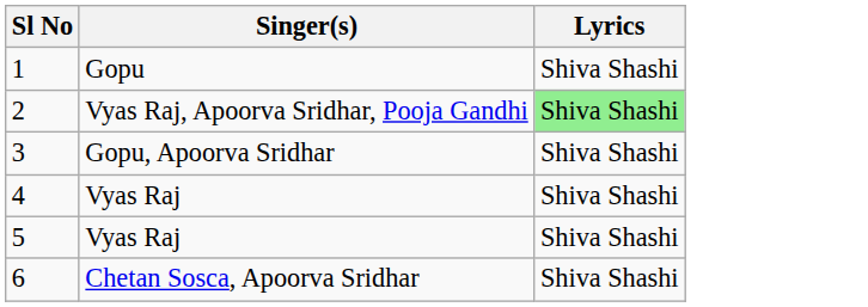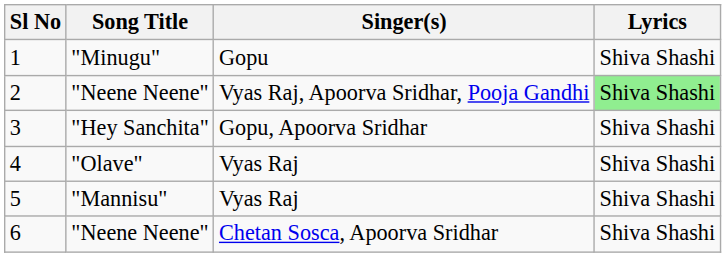 <table class="wikitable">
 <tr>
 <th>Sl No</th>
+<th>Song Title</th>
 <th>Singer(s)</th>
 <th>Lyrics</th>
 </tr>
 <tr>
 <td>1</td>
+<td>"Minugu"</td>
 <td>Gopu</td>
 <td>Shiva Shashi</td>
 </tr>
 <tr>
 <td>2</td>
+<td>"Neene Neene"</td>
 <td>Vyas Raj, Apoorva Sridhar, <a href='#'>Pooja Gandhi</a></td>
 <td style="background: lightgreen;">Shiva Shashi</td>
 </tr>
 <tr>
 <td>3</td>
+<td>"Hey Sanchita"</td>
 <td>Gopu, Apoorva Sridhar</td>
 <td>Shiva Shashi</td>
 </tr>
 <tr>
 <td>4</td>
+<td>"Olave"</td>
 <td>Vyas Raj</td>
 <td>Shiva Shashi</td>
 </tr>
 <tr>
 <td>5</td>
+<td>"Mannisu"</td>
 <td>Vyas Raj</td>
 <td>Shiva Shashi</td>
 </tr>
 <tr>
 <td>6</td>
+<td>"Neene Neene"</td>
 <td><a href='#'>Chetan Sosca</a>, Apoorva Sridhar</td>
 <td>Shiva Shashi</td>
 </tr>
 </table>
